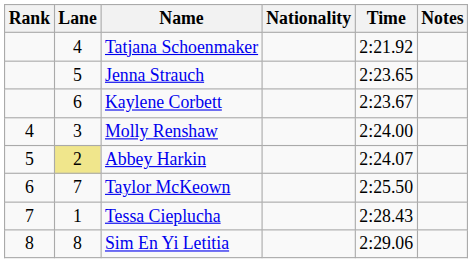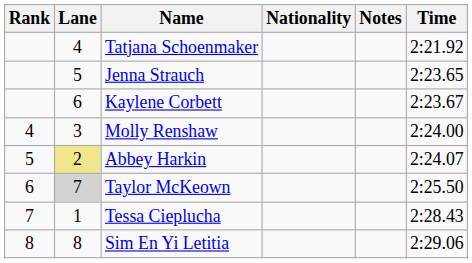 <table class="wikitable sortable" style="text-align:center">
 <tr>
 <th>Rank</th>
 <th>Lane</th>
 <th>Name</th>
 <th>Nationality</th>
+<th>Notes</th>
 <th>Time</th>
-<th>Notes</th>
 </tr>
 <tr>
 <td></td>
 <td>4</td>
 <td align="left"><a href='#'>Tatjana Schoenmaker</a></td>
 <td align="left"></td>
+<td></td>
 <td>2:21.92</td>
-<td></td>
 </tr>
 <tr>
 <td></td>
 <td>5</td>
 <td align="left"><a href='#'>Jenna Strauch</a></td>
 <td align="left"></td>
+<td></td>
 <td>2:23.65</td>
-<td></td>
 </tr>
 <tr>
 <td></td>
 <td>6</td>
 <td align="left"><a href='#'>Kaylene Corbett</a></td>
 <td align="left"></td>
+<td></td>
 <td>2:23.67</td>
-<td></td>
 </tr>
 <tr>
 <td>4</td>
 <td>3</td>
 <td align="left"><a href='#'>Molly Renshaw</a></td>
 <td align="left"></td>
+<td></td>
 <td>2:24.00</td>
-<td></td>
 </tr>
 <tr>
 <td>5</td>
 <td style="background: khaki;">2</td>
 <td align="left"><a href='#'>Abbey Harkin</a></td>
 <td align="left"></td>
+<td></td>
 <td>2:24.07</td>
-<td></td>
 </tr>
 <tr>
 <td>6</td>
-<td>7</td>
+<td style="background: lightgrey;">7</td>
 <td align="left"><a href='#'>Taylor McKeown</a></td>
 <td align="left"></td>
+<td></td>
 <td>2:25.50</td>
-<td></td>
 </tr>
 <tr>
 <td>7</td>
 <td>1</td>
 <td align="left"><a href='#'>Tessa Cieplucha</a></td>
 <td align="left"></td>
+<td></td>
 <td>2:28.43</td>
-<td></td>
 </tr>
 <tr>
 <td>8</td>
 <td>8</td>
 <td align="left"><a href='#'>Sim En Yi Letitia</a></td>
 <td align="left"></td>
+<td></td>
 <td>2:29.06</td>
-<td></td>
 </tr>
 </table>
